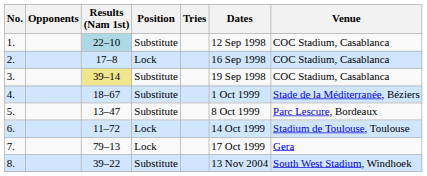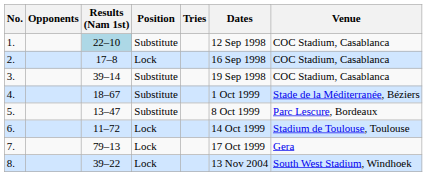 <table class="wikitable sortable">
 <tr>
 <th>No.</th>
 <th>Opponents</th>
 <th>Results<br>(Nam 1st)</th>
 <th>Position</th>
 <th>Tries</th>
 <th>Dates</th>
 <th>Venue</th>
 </tr>
 <tr>
 <td>1.</td>
 <td></td>
 <td align="center" style="background: lightblue;">22–10</td>
 <td>Substitute</td>
 <td></td>
 <td>12 Sep 1998</td>
 <td>COC Stadium, Casablanca</td>
 </tr>
 <tr style="background: #D0E6FF;">
 <td>2.</td>
 <td></td>
 <td align="center">17–8</td>
 <td>Lock</td>
 <td></td>
 <td>16 Sep 1998</td>
 <td>COC Stadium, Casablanca</td>
 </tr>
 <tr>
 <td>3.</td>
 <td></td>
-<td align="center" style="background: khaki;">39–14</td>
+<td align="center">39–14</td>
 <td>Substitute</td>
 <td></td>
 <td>19 Sep 1998</td>
 <td>COC Stadium, Casablanca</td>
 </tr>
 <tr style="background: #D0E6FF;">
 <td>4.</td>
 <td></td>
 <td align="center">18–67</td>
 <td>Substitute</td>
 <td></td>
 <td>1 Oct 1999</td>
 <td><a href='#'>Stade de la Méditerranée</a>, Béziers</td>
 </tr>
 <tr>
 <td>5.</td>
 <td></td>
 <td align="center">13–47</td>
 <td>Substitute</td>
 <td></td>
 <td>8 Oct 1999</td>
 <td><a href='#'>Parc Lescure</a>, Bordeaux</td>
 </tr>
 <tr style="background: #D0E6FF;">
 <td>6.</td>
 <td></td>
 <td align="center">11–72</td>
 <td>Lock</td>
 <td></td>
 <td>14 Oct 1999</td>
 <td><a href='#'>Stadium de Toulouse</a>, Toulouse</td>
 </tr>
 <tr>
 <td>7.</td>
 <td></td>
 <td align="center">79–13</td>
 <td>Lock</td>
 <td></td>
 <td>17 Oct 1999</td>
 <td><a href='#'>Gera</a></td>
 </tr>
 <tr style="background: #D0E6FF;">
 <td>8.</td>
 <td></td>
 <td align="center">39–22</td>
-<td>Substitute</td>
+<td>Lock</td>
 <td></td>
 <td>13 Nov 2004</td>
 <td><a href='#'>South West Stadium</a>, Windhoek</td>
 </tr>
 </table>
